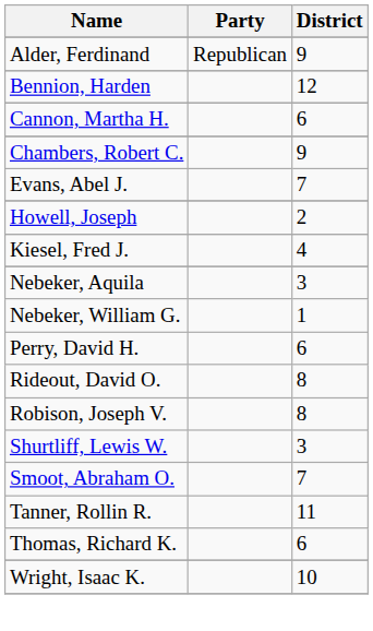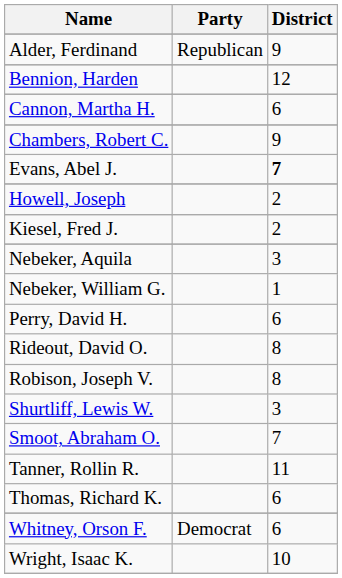 <table class="wikitable">
 <tr>
 <th>Name</th>
 <th>Party</th>
 <th>District</th>
 </tr>
 <tr>
 </tr>
 <tr>
 <td>Alder, Ferdinand</td>
 <td>Republican</td>
 <td>9</td>
 </tr>
 <tr>
 </tr>
 <tr>
 <td><a href='#'>Bennion, Harden</a></td>
 <td></td>
 <td>12</td>
 </tr>
 <tr>
 </tr>
 <tr>
 <td><a href='#'>Cannon, Martha H.</a></td>
 <td></td>
 <td>6</td>
 </tr>
 <tr>
 </tr>
 <tr>
 <td><a href='#'>Chambers, Robert C.</a></td>
 <td></td>
 <td>9</td>
 </tr>
 <tr>
 <td>Evans, Abel J.</td>
 <td></td>
-<td>7</td>
+<td><strong>7</strong></td>
 </tr>
 <tr>
 </tr>
 <tr>
 <td><a href='#'>Howell, Joseph</a></td>
 <td></td>
 <td>2</td>
 </tr>
 <tr>
 </tr>
 <tr>
 <td>Kiesel, Fred J.</td>
 <td></td>
-<td>4</td>
+<td>2</td>
 </tr>
 <tr>
 </tr>
 <tr>
 <td>Nebeker, Aquila</td>
 <td></td>
 <td>3</td>
 </tr>
 <tr>
 <td>Nebeker, William G.</td>
 <td></td>
 <td>1</td>
 </tr>
 <tr>
 <td>Perry, David H.</td>
 <td></td>
 <td>6</td>
 </tr>
 <tr>
 <td>Rideout, David O.</td>
 <td></td>
 <td>8</td>
 </tr>
 <tr>
 <td>Robison, Joseph V.</td>
 <td></td>
 <td>8</td>
 </tr>
 <tr>
 <td><a href='#'>Shurtliff, Lewis W.</a></td>
 <td></td>
 <td>3</td>
 </tr>
 <tr>
 <td><a href='#'>Smoot, Abraham O.</a></td>
 <td></td>
 <td>7</td>
 </tr>
 <tr>
 <td>Tanner, Rollin R.</td>
 <td></td>
 <td>11</td>
 </tr>
 <tr>
 <td>Thomas, Richard K.</td>
 <td></td>
 <td>6</td>
 </tr>
 <tr>
 </tr>
 <tr>
+<td><a href='#'>Whitney, Orson F.</a></td>
+<td>Democrat</td>
+<td>6</td>
+</tr>
+<tr>
 <td>Wright, Isaac K.</td>
 <td></td>
 <td>10</td>
 </tr>
 <tr>
 </tr>
 </table>
